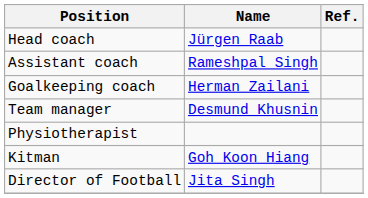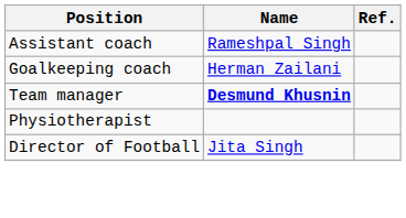 <table class="wikitable">
 <tr>
 <th>Position</th>
 <th>Name</th>
 <th>Ref.</th>
-</tr>
-<tr>
-<td>Head coach</td>
-<td> <a href='#'>Jürgen Raab</a></td>
-<td></td>
 </tr>
 <tr>
 <td>Assistant coach</td>
 <td> <a href='#'>Rameshpal Singh</a></td>
 <td></td>
 </tr>
 <tr>
 <td>Goalkeeping coach</td>
 <td> <a href='#'>Herman Zailani</a></td>
 <td></td>
 </tr>
 <tr>
 <td>Team manager</td>
-<td> <a href='#'>Desmund Khusnin</a></td>
+<td><strong> <a href='#'>Desmund Khusnin</a></strong></td>
 <td></td>
 </tr>
 <tr>
 <td>Physiotherapist</td>
 <td></td>
-<td></td>
-</tr>
-<tr>
-<td>Kitman</td>
-<td> <a href='#'>Goh Koon Hiang</a></td>
 <td></td>
 </tr>
 <tr>
 <td>Director of Football</td>
 <td> <a href='#'>Jita Singh</a></td>
 <td></td>
 </tr>
 <tr>
 </tr>
 </table>
